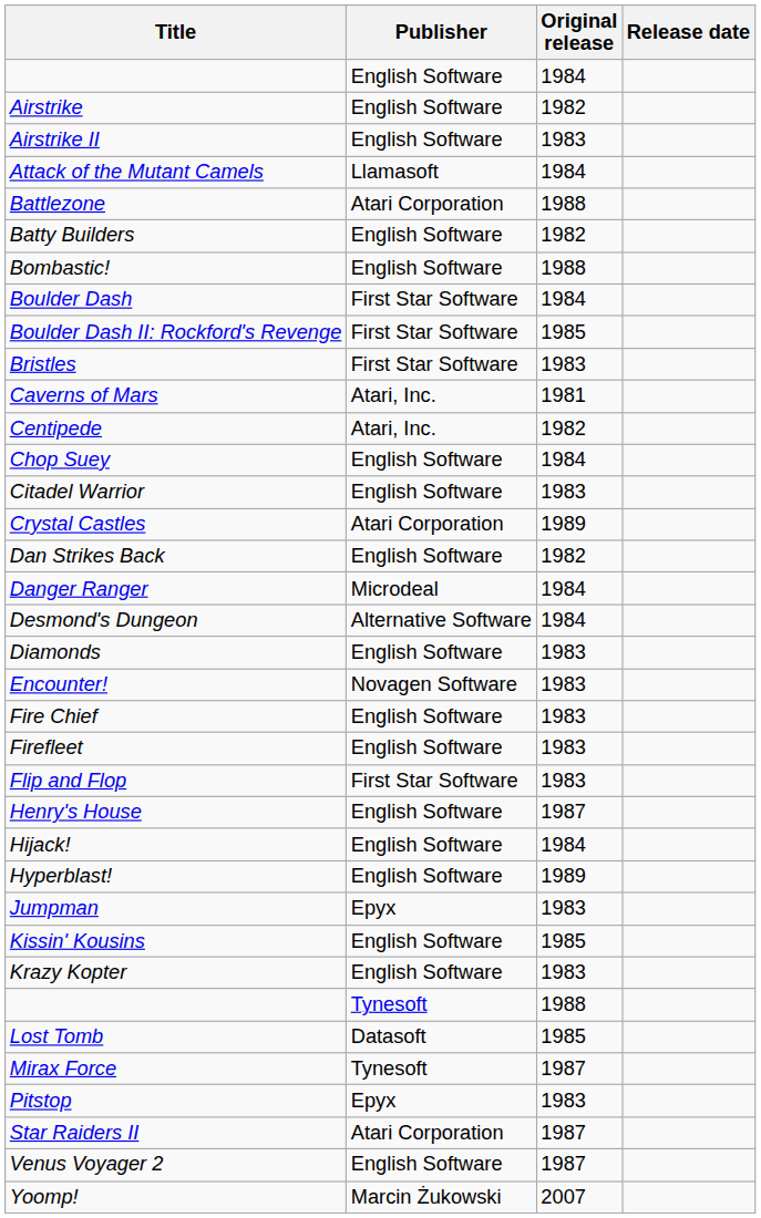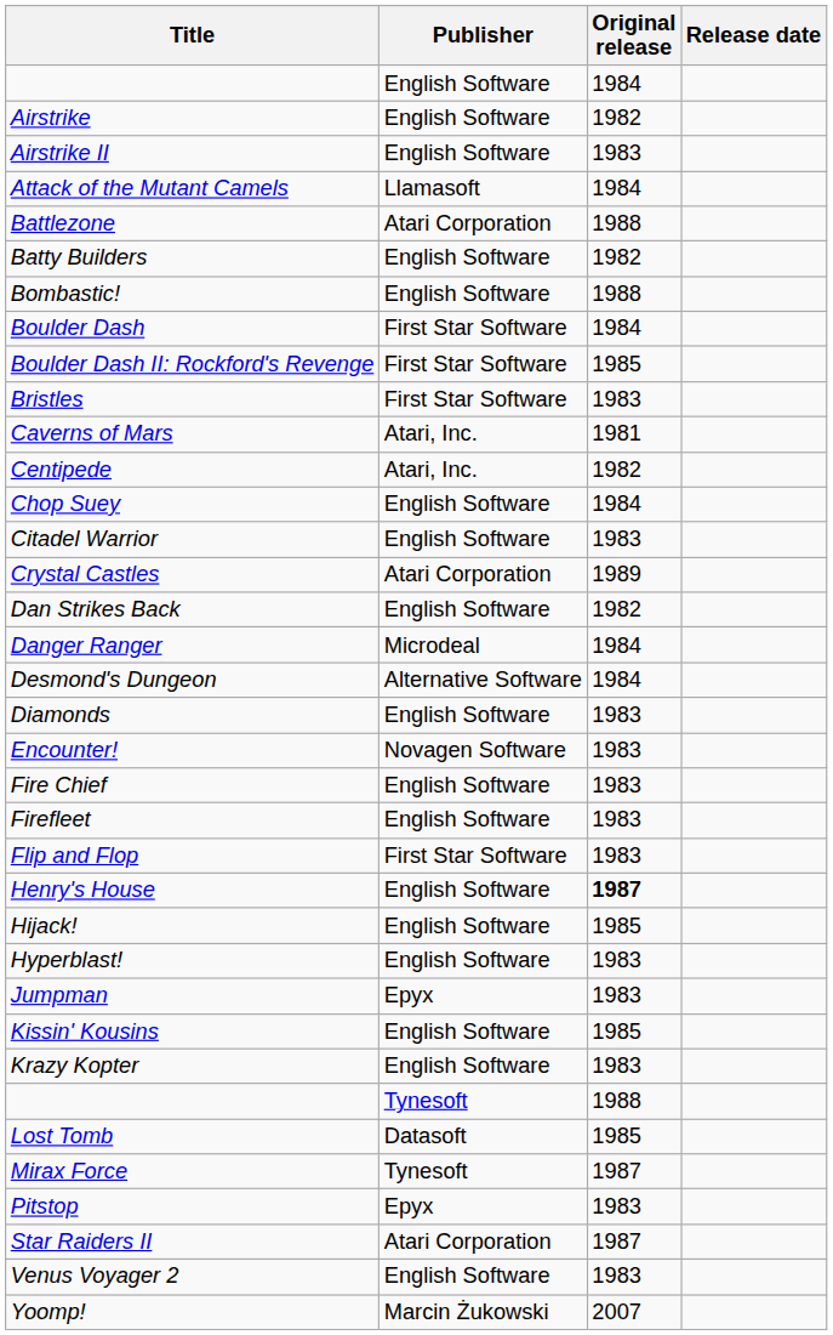 <table class="wikitable sortable" width="auto">
 <tr>
 <th>Title</th>
 <th>Publisher</th>
 <th>Original<br>release</th>
 <th>Release date</th>
 </tr>
 <tr>
 <td></td>
 <td>English Software</td>
 <td>1984</td>
 <td></td>
 </tr>
 <tr>
 <td><em><a href='#'>Airstrike</a></em></td>
 <td>English Software</td>
 <td>1982</td>
 <td></td>
 </tr>
 <tr>
 <td><em><a href='#'>Airstrike II</a></em></td>
 <td>English Software</td>
 <td>1983</td>
 <td></td>
 </tr>
 <tr>
 <td><em><a href='#'>Attack of the Mutant Camels</a></em></td>
 <td>Llamasoft</td>
 <td>1984</td>
 <td></td>
 </tr>
 <tr>
 <td><em><a href='#'>Battlezone</a></em></td>
 <td>Atari Corporation</td>
 <td>1988</td>
 <td></td>
 </tr>
 <tr>
 <td><em>Batty Builders</em></td>
 <td>English Software</td>
 <td>1982</td>
 <td></td>
 </tr>
 <tr>
 <td><em>Bombastic!</em></td>
 <td>English Software</td>
 <td>1988</td>
 <td></td>
 </tr>
 <tr>
 <td><em><a href='#'>Boulder Dash</a></em></td>
 <td>First Star Software</td>
 <td>1984</td>
 <td></td>
 </tr>
 <tr>
 <td><em><a href='#'>Boulder Dash II: Rockford's Revenge</a></em></td>
 <td>First Star Software</td>
 <td>1985</td>
 <td></td>
 </tr>
 <tr>
 <td><em><a href='#'>Bristles</a></em></td>
 <td>First Star Software</td>
 <td>1983</td>
 <td></td>
 </tr>
 <tr>
 <td><em><a href='#'>Caverns of Mars</a></em></td>
 <td>Atari, Inc.</td>
 <td>1981</td>
 <td></td>
 </tr>
 <tr>
 <td><em><a href='#'>Centipede</a></em></td>
 <td>Atari, Inc.</td>
 <td>1982</td>
 <td><br></td>
 </tr>
 <tr>
 <td><em><a href='#'>Chop Suey</a></em></td>
 <td>English Software</td>
 <td>1984</td>
 <td></td>
 </tr>
 <tr>
 <td><em>Citadel Warrior</em></td>
 <td>English Software</td>
 <td>1983</td>
 <td></td>
 </tr>
 <tr>
 <td><em><a href='#'>Crystal Castles</a></em></td>
 <td>Atari Corporation</td>
 <td>1989</td>
 <td></td>
 </tr>
 <tr>
 <td><em>Dan Strikes Back</em></td>
 <td>English Software</td>
 <td>1982</td>
 <td></td>
 </tr>
 <tr>
 <td><em><a href='#'>Danger Ranger</a></em></td>
 <td>Microdeal</td>
 <td>1984</td>
 <td></td>
 </tr>
 <tr>
 <td><em>Desmond's Dungeon</em></td>
 <td>Alternative Software</td>
 <td>1984</td>
 <td></td>
 </tr>
 <tr>
 <td><em>Diamonds</em></td>
 <td>English Software</td>
 <td>1983</td>
 <td></td>
 </tr>
 <tr>
 <td><em><a href='#'>Encounter!</a></em></td>
 <td>Novagen Software</td>
 <td>1983</td>
 <td></td>
 </tr>
 <tr>
 <td><em>Fire Chief</em></td>
 <td>English Software</td>
 <td>1983</td>
 <td></td>
 </tr>
 <tr>
 <td><em>Firefleet</em></td>
 <td>English Software</td>
 <td>1983</td>
 <td></td>
 </tr>
 <tr>
 <td><em><a href='#'>Flip and Flop</a></em></td>
 <td>First Star Software</td>
 <td>1983</td>
 <td></td>
 </tr>
 <tr>
 <td><em><a href='#'>Henry's House</a></em></td>
 <td>English Software</td>
-<td>1987</td>
+<td><strong>1987</strong></td>
 <td></td>
 </tr>
 <tr>
 <td><em>Hijack!</em></td>
 <td>English Software</td>
-<td>1984</td>
+<td>1985</td>
 <td></td>
 </tr>
 <tr>
 <td><em>Hyperblast!</em></td>
 <td>English Software</td>
-<td>1989</td>
+<td>1983</td>
 <td></td>
 </tr>
 <tr>
 <td><em><a href='#'>Jumpman</a></em></td>
 <td>Epyx</td>
 <td>1983</td>
 <td></td>
 </tr>
 <tr>
 <td><em><a href='#'>Kissin' Kousins</a></em></td>
 <td>English Software</td>
 <td>1985</td>
 <td></td>
 </tr>
 <tr>
 <td><em>Krazy Kopter</em></td>
 <td>English Software</td>
 <td>1983</td>
 <td></td>
 </tr>
 <tr>
 <td></td>
 <td><a href='#'>Tynesoft</a></td>
 <td>1988</td>
 <td></td>
 </tr>
 <tr>
 <td><em><a href='#'>Lost Tomb</a></em></td>
 <td>Datasoft</td>
 <td>1985</td>
 <td></td>
 </tr>
 <tr>
 <td><em><a href='#'>Mirax Force</a></em></td>
 <td>Tynesoft</td>
 <td>1987</td>
 <td></td>
 </tr>
 <tr>
 <td><em><a href='#'>Pitstop</a></em></td>
 <td>Epyx</td>
 <td>1983</td>
 <td></td>
 </tr>
 <tr>
 <td><em><a href='#'>Star Raiders II</a></em></td>
 <td>Atari Corporation</td>
 <td>1987</td>
 <td></td>
 </tr>
 <tr>
 <td><em>Venus Voyager 2</em></td>
 <td>English Software</td>
-<td>1987</td>
+<td>1983</td>
 <td></td>
 </tr>
 <tr>
 <td><em>Yoomp!</em></td>
 <td>Marcin Żukowski</td>
 <td>2007</td>
 <td></td>
 </tr>
 </table>
